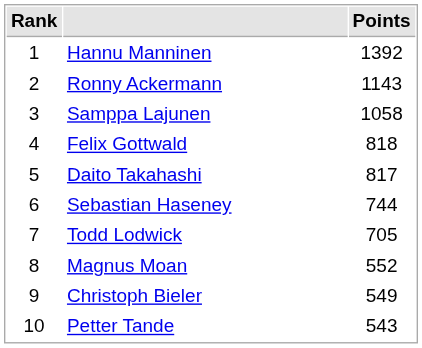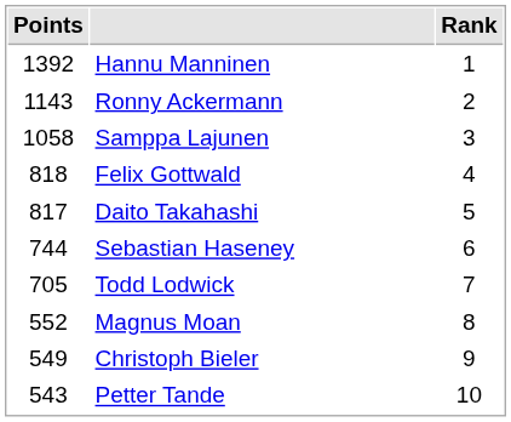 <table cellspacing="1" cellpadding="3" style="border:1px solid #AAAAAA;font-size:86%">
 <tr bgcolor="#E4E4E4">
+<th style="border-bottom:1px solid #AAAAAA" width=20>Points</th>
+<th style="border-bottom:1px solid #AAAAAA" width=200></th>
 <th style="border-bottom:1px solid #AAAAAA" width=10>Rank</th>
-<th style="border-bottom:1px solid #AAAAAA" width=200></th>
-<th style="border-bottom:1px solid #AAAAAA" width=20>Points</th>
 </tr>
 <tr align="center">
+<td>1392</td>
+<td align="left"> <a href='#'>Hannu Manninen</a></td>
 <td>1</td>
-<td align="left"> <a href='#'>Hannu Manninen</a></td>
-<td>1392</td>
 </tr>
 <tr align="center">
+<td>1143</td>
+<td align="left"> <a href='#'>Ronny Ackermann</a></td>
 <td>2</td>
-<td align="left"> <a href='#'>Ronny Ackermann</a></td>
-<td>1143</td>
 </tr>
 <tr align="center">
+<td>1058</td>
+<td align="left"> <a href='#'>Samppa Lajunen</a></td>
 <td>3</td>
-<td align="left"> <a href='#'>Samppa Lajunen</a></td>
-<td>1058</td>
 </tr>
 <tr align="center">
+<td>818</td>
+<td align="left"> <a href='#'>Felix Gottwald</a></td>
 <td>4</td>
-<td align="left"> <a href='#'>Felix Gottwald</a></td>
-<td>818</td>
 </tr>
 <tr align="center">
+<td>817</td>
+<td align="left"> <a href='#'>Daito Takahashi</a></td>
 <td>5</td>
-<td align="left"> <a href='#'>Daito Takahashi</a></td>
-<td>817</td>
 </tr>
 <tr align="center">
+<td>744</td>
+<td align="left"> <a href='#'>Sebastian Haseney</a></td>
 <td>6</td>
-<td align="left"> <a href='#'>Sebastian Haseney</a></td>
-<td>744</td>
 </tr>
 <tr align="center">
+<td>705</td>
+<td align="left"> <a href='#'>Todd Lodwick</a></td>
 <td>7</td>
-<td align="left"> <a href='#'>Todd Lodwick</a></td>
-<td>705</td>
 </tr>
 <tr align="center">
+<td>552</td>
+<td align="left"> <a href='#'>Magnus Moan</a></td>
 <td>8</td>
-<td align="left"> <a href='#'>Magnus Moan</a></td>
-<td>552</td>
 </tr>
 <tr align="center">
+<td>549</td>
+<td align="left"> <a href='#'>Christoph Bieler</a></td>
 <td>9</td>
-<td align="left"> <a href='#'>Christoph Bieler</a></td>
-<td>549</td>
 </tr>
 <tr align="center">
+<td>543</td>
+<td align="left"> <a href='#'>Petter Tande</a></td>
 <td>10</td>
-<td align="left"> <a href='#'>Petter Tande</a></td>
-<td>543</td>
 </tr>
 </table>
